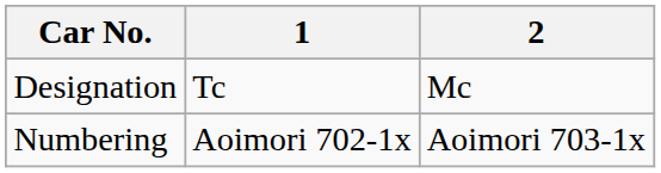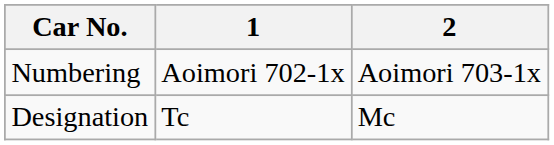 <table class="wikitable">
 <tr>
 <th>Car No.</th>
 <th>1</th>
 <th>2</th>
 </tr>
 <tr>
+<td>Numbering</td>
+<td>Aoimori 702-1x</td>
+<td>Aoimori 703-1x</td>
+</tr>
+<tr>
 <td>Designation</td>
 <td>Tc</td>
 <td>Mc</td>
 </tr>
-<tr>
-<td>Numbering</td>
-<td>Aoimori 702-1x</td>
-<td>Aoimori 703-1x</td>
-</tr>
 </table>
